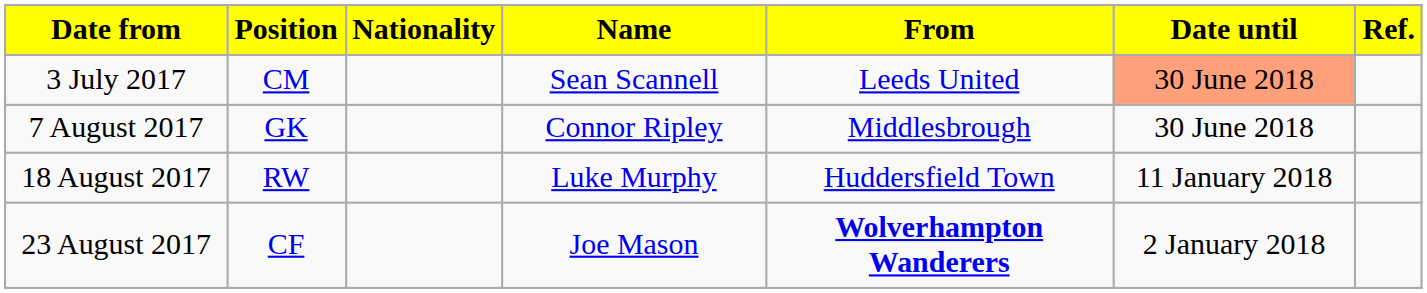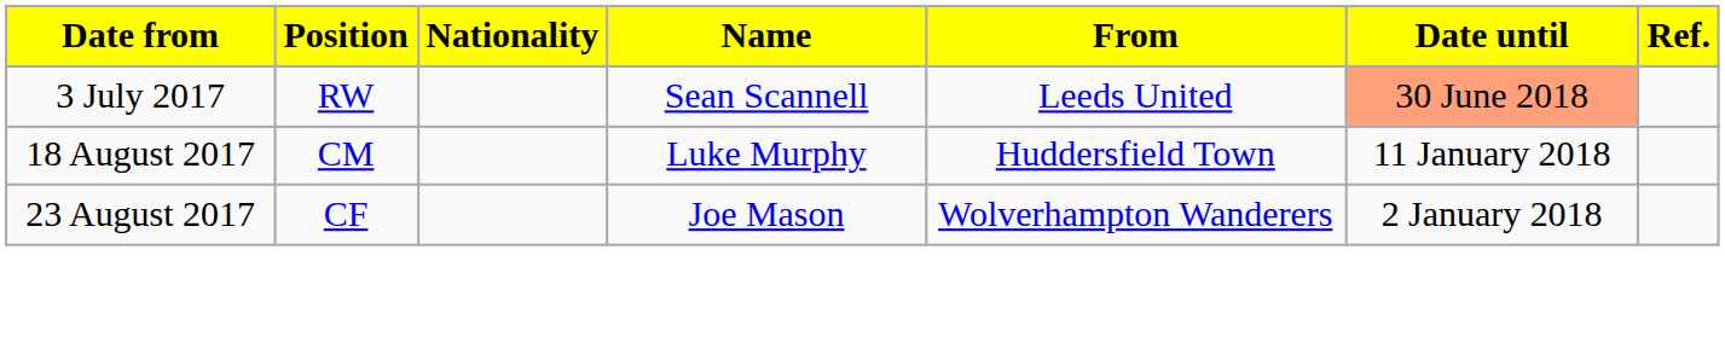 <table class="wikitable"  style="text-align:center; font-size:90%; ">
 <tr>
 <th style="background:#FFFF00; color:#000000; width:100px;">Date from</th>
 <th style="background:#FFFF00; color:#000000; width:50px;">Position</th>
 <th style="background:#FFFF00; color:#000000; width:50px;">Nationality</th>
 <th style="background:#FFFF00; color:#000000; width:120px;">Name</th>
 <th style="background:#FFFF00; color:#000000; width:160px;">From</th>
 <th style="background:#FFFF00; color:#000000; width:110px;">Date until</th>
 <th style="background:#FFFF00; color:#000000; width:25px;">Ref.</th>
 </tr>
 <tr>
 <td>3 July 2017</td>
-<td><a href='#'>CM</a></td>
+<td><a href='#'>RW</a></td>
 <td></td>
 <td><a href='#'>Sean Scannell</a></td>
 <td><a href='#'>Leeds United</a></td>
 <td style="background: lightsalmon;">30 June 2018</td>
 <td></td>
 </tr>
 <tr>
-<td>7 August 2017</td>
-<td><a href='#'>GK</a></td>
-<td></td>
-<td><a href='#'>Connor Ripley</a></td>
-<td><a href='#'>Middlesbrough</a></td>
-<td>30 June 2018</td>
-<td></td>
-</tr>
-<tr>
 <td>18 August 2017</td>
-<td><a href='#'>RW</a></td>
+<td><a href='#'>CM</a></td>
 <td></td>
 <td><a href='#'>Luke Murphy</a></td>
 <td><a href='#'>Huddersfield Town</a></td>
 <td>11 January 2018</td>
 <td></td>
 </tr>
 <tr>
 <td>23 August 2017</td>
 <td><a href='#'>CF</a></td>
 <td></td>
 <td><a href='#'>Joe Mason</a></td>
-<td><strong><a href='#'>Wolverhampton Wanderers</a></strong></td>
+<td><a href='#'>Wolverhampton Wanderers</a></td>
 <td>2 January 2018</td>
 <td></td>
 </tr>
 </table>
